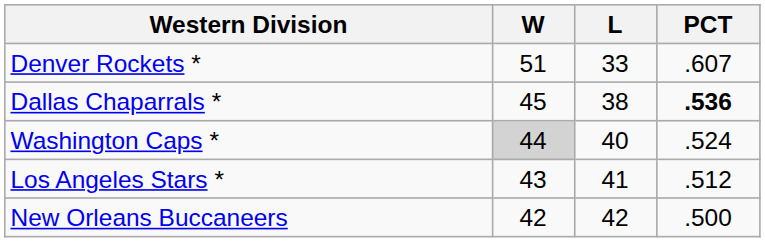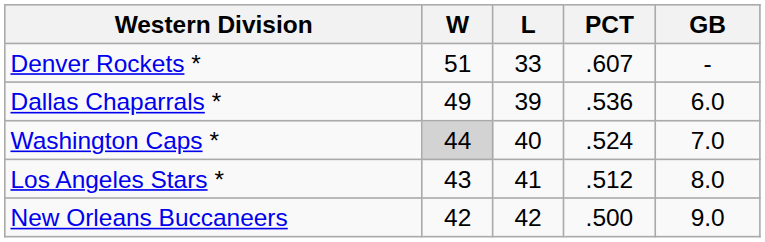 <table class="wikitable" style="font-size: 95%;" width="470">
 <tr>
 <th width="30%">Western Division</th>
 <th width="5%">W</th>
 <th width="5%">L</th>
 <th width="5%">PCT</th>
+<th width="7.5%">GB</th>
 </tr>
 <tr align="center">
 <td align="left"><a href='#'>Denver Rockets</a> *</td>
 <td>51</td>
 <td>33</td>
 <td>.607</td>
+<td>-</td>
 </tr>
 <tr align="center">
 <td align="left"><a href='#'>Dallas Chaparrals</a> *</td>
-<td>45</td>
-<td>38</td>
-<td><strong>.536</strong></td>
+<td>49</td>
+<td>39</td>
+<td>.536</td>
+<td>6.0</td>
 </tr>
 <tr align="center">
 <td align="left"><a href='#'>Washington Caps</a> *</td>
 <td style="background: lightgrey;">44</td>
 <td>40</td>
 <td>.524</td>
+<td>7.0</td>
 </tr>
 <tr align="center">
 <td align="left"><a href='#'>Los Angeles Stars</a> *</td>
 <td>43</td>
 <td>41</td>
 <td>.512</td>
+<td>8.0</td>
 </tr>
 <tr align="center">
 <td align="left"><a href='#'>New Orleans Buccaneers</a></td>
 <td>42</td>
 <td>42</td>
 <td>.500</td>
+<td>9.0</td>
 </tr>
 </table>
